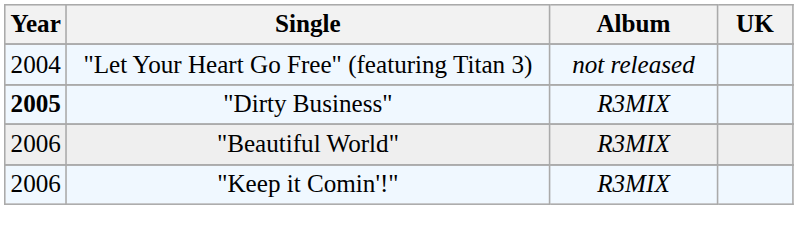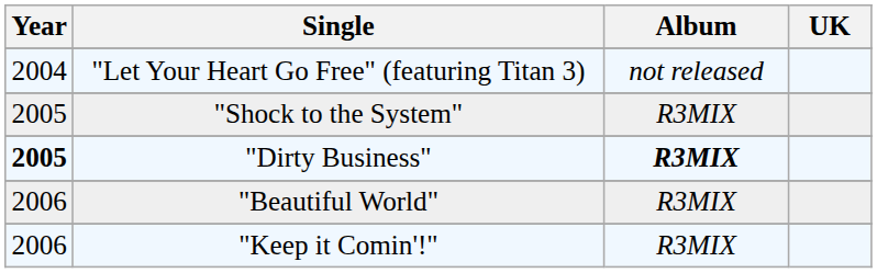 <table class="wikitable">
 <tr>
 <th>Year</th>
 <th width="300">Single</th>
 <th width="100">Album</th>
 <th width="40">UK</th>
 </tr>
 <tr>
 </tr>
 <tr bgcolor="#F0F8FF">
 <td align="center" valign="top">2004</td>
 <td align="center" valign="top">"Let Your Heart Go Free" (featuring Titan 3)</td>
 <td align="center" valign="top"><em>not released</em></td>
 <td align="center" valign="top"></td>
 </tr>
 <tr>
 </tr>
+<tr bgcolor="#efefef">
+<td align="center" valign="top">2005</td>
+<td align="center" valign="top">"Shock to the System"</td>
+<td align="center" valign="top"><em>R3MIX</em></td>
+<td align="center" valign="top"></td>
+</tr>
 <tr>
 </tr>
 <tr bgcolor="#F0F8FF">
 <td align="center" valign="top"><strong>2005</strong></td>
 <td align="center" valign="top">"Dirty Business"</td>
-<td align="center" valign="top"><em>R3MIX</em></td>
+<td align="center" valign="top"><strong><em>R3MIX</em></strong></td>
 <td align="center" valign="top"></td>
 </tr>
 <tr>
 </tr>
 <tr bgcolor="#efefef">
 <td align="center" valign="top">2006</td>
 <td align="center" valign="top">"Beautiful World"</td>
 <td align="center" valign="top"><em>R3MIX</em></td>
 <td align="center" valign="top"></td>
 </tr>
 <tr>
 </tr>
 <tr bgcolor="#F0F8FF">
 <td align="center" valign="top">2006</td>
 <td align="center" valign="top">"Keep it Comin'!"</td>
 <td align="center" valign="top"><em>R3MIX</em></td>
 <td align="center" valign="top"></td>
 </tr>
 </table>
